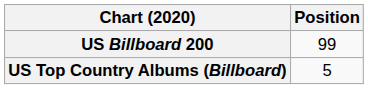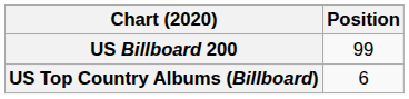 <table class="wikitable sortable plainrowheaders" style="text-align:center">
 <tr>
 <th scope="col">Chart (2020)</th>
 <th scope="col">Position</th>
 </tr>
 <tr>
 <th scope="row">US <em>Billboard</em> 200</th>
 <td>99</td>
 </tr>
 <tr>
 <th scope="row">US Top Country Albums (<em>Billboard</em>)</th>
-<td>5</td>
+<td>6</td>
 </tr>
 </table>
